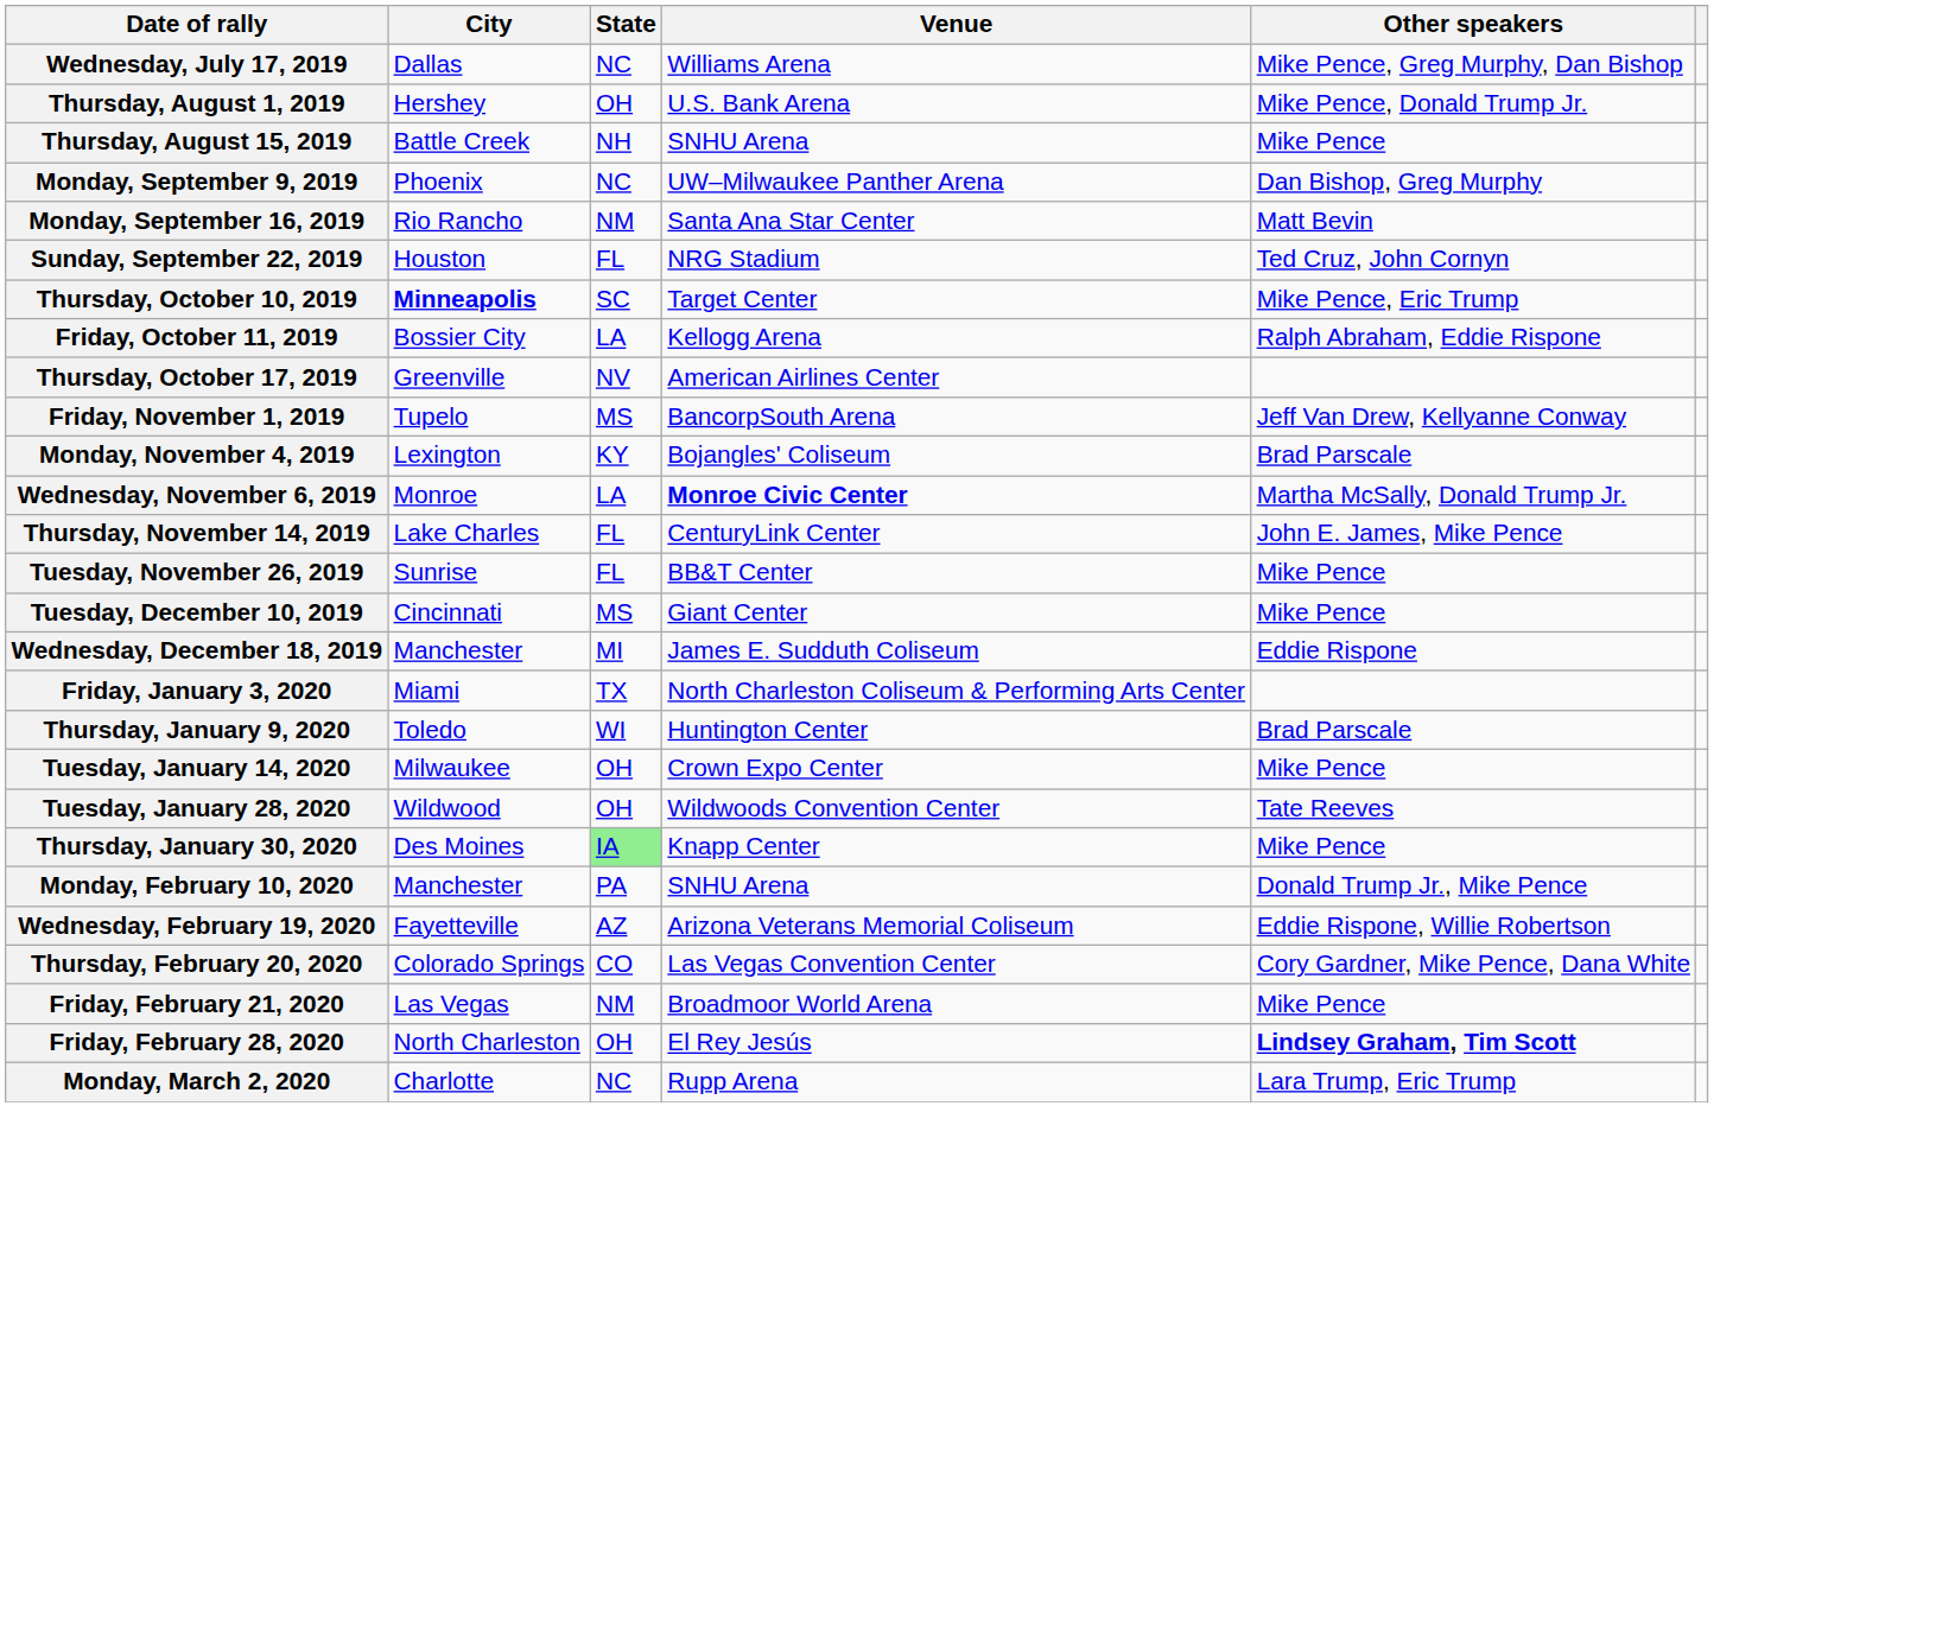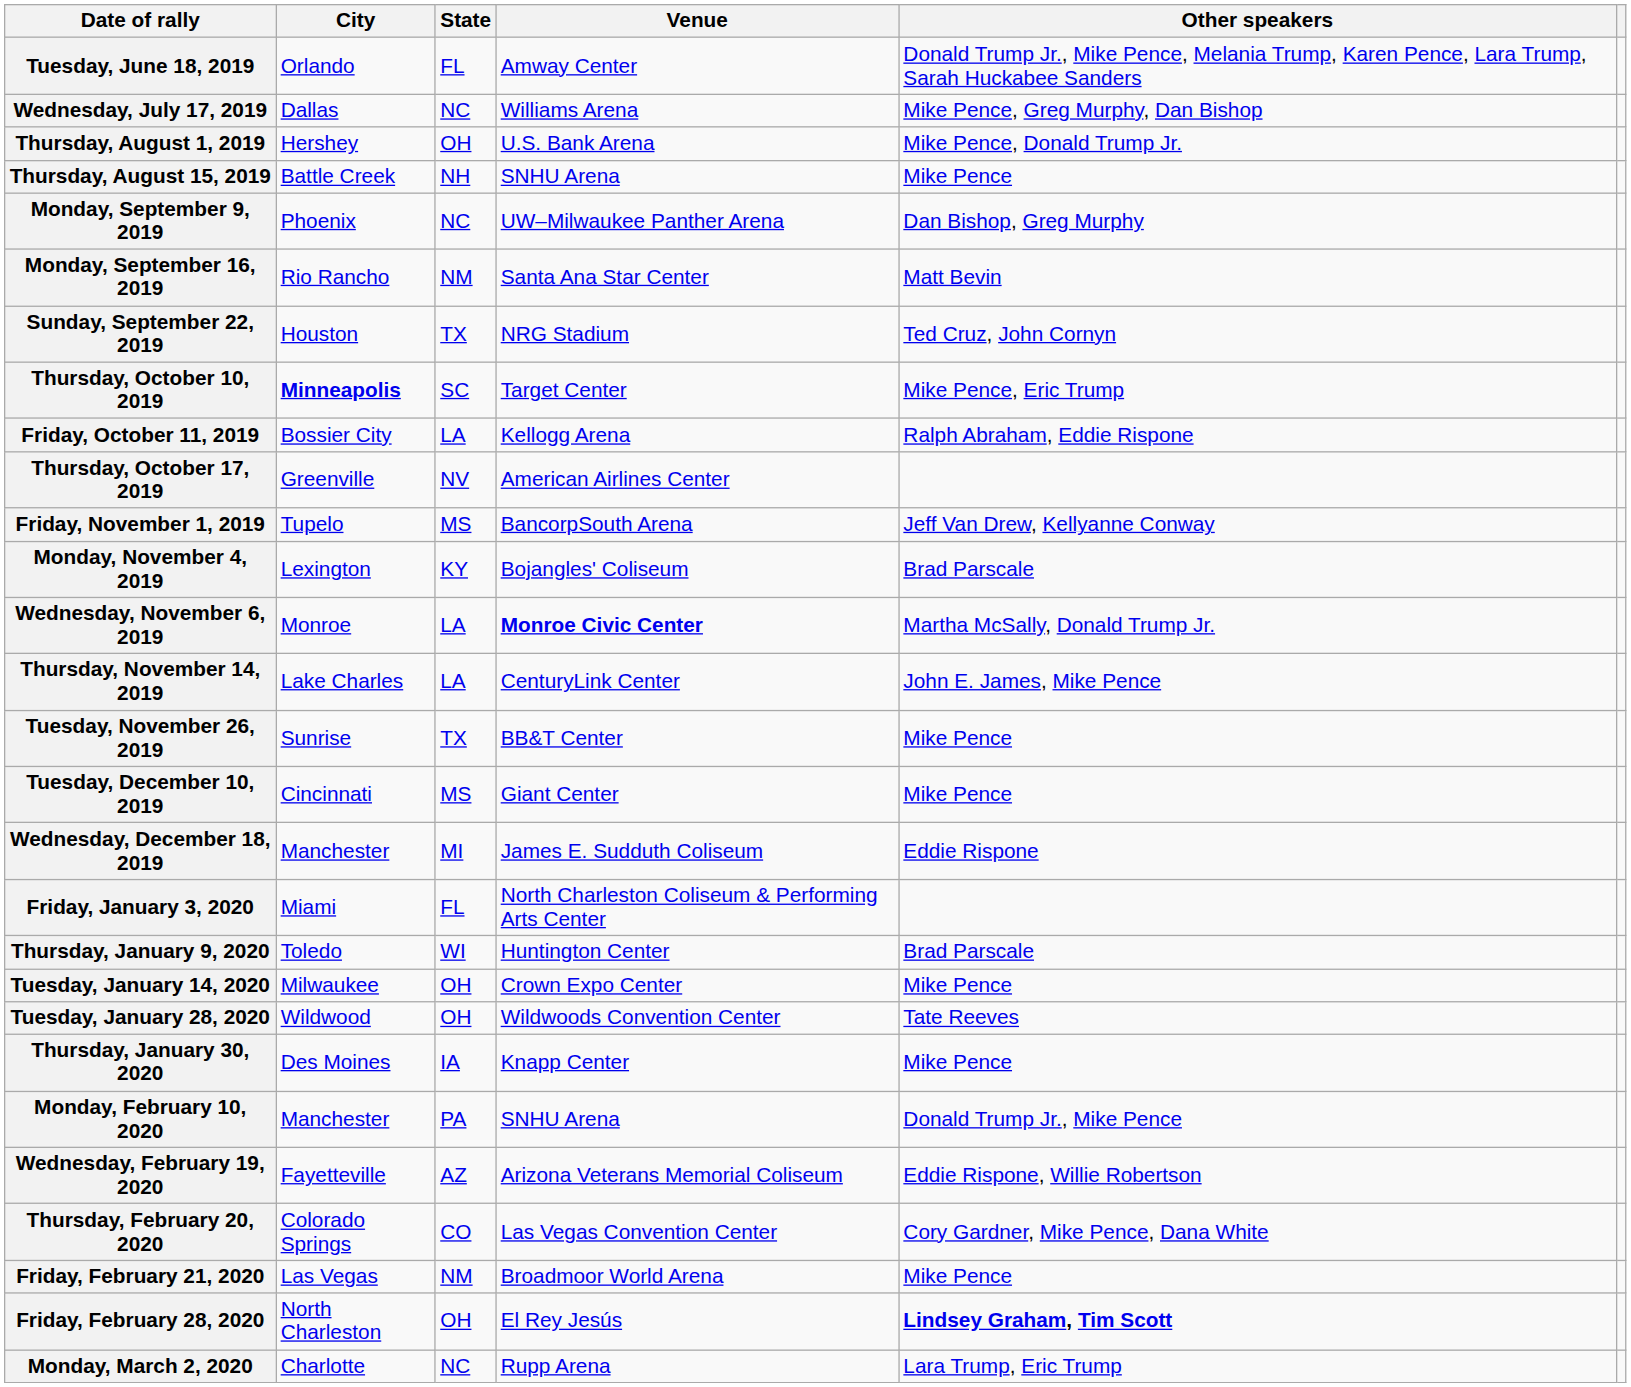 <table class="wikitable sortable">
 <tr>
 <th scope="col" style="text-align:center;">Date of rally</th>
 <th scope="col" style="text-align:center;">City</th>
 <th scope="col" style="text-align:center;">State</th>
 <th scope="col" style="text-align:center;">Venue</th>
 <th scope="col" style="text-align:center;">Other speakers</th>
 <th></th>
+</tr>
+<tr>
+<th scope="row">Tuesday, June 18, 2019</th>
+<td><a href='#'>Orlando</a></td>
+<td><a href='#'>FL</a></td>
+<td><a href='#'>Amway Center</a></td>
+<td><a href='#'>Donald Trump Jr.</a>, <a href='#'>Mike Pence</a>, <a href='#'>Melania Trump</a>, <a href='#'>Karen Pence</a>, <a href='#'>Lara Trump</a>, <a href='#'>Sarah Huckabee Sanders</a></td>
+<td></td>
 </tr>
 <tr>
 <th scope="row">Wednesday, July 17, 2019</th>
 <td><a href='#'>Dallas</a></td>
 <td><a href='#'>NC</a></td>
 <td><a href='#'>Williams Arena</a></td>
 <td><a href='#'>Mike Pence</a>, <a href='#'>Greg Murphy</a>, <a href='#'>Dan Bishop</a></td>
 <td></td>
 </tr>
 <tr>
 <th scope="row">Thursday, August 1, 2019</th>
 <td><a href='#'>Hershey</a></td>
 <td><a href='#'>OH</a></td>
 <td><a href='#'>U.S. Bank Arena</a></td>
 <td><a href='#'>Mike Pence</a>, <a href='#'>Donald Trump Jr.</a></td>
 <td></td>
 </tr>
 <tr>
 <th scope="row">Thursday, August 15, 2019</th>
 <td><a href='#'>Battle Creek</a></td>
 <td><a href='#'>NH</a></td>
 <td><a href='#'>SNHU Arena</a></td>
 <td><a href='#'>Mike Pence</a></td>
 <td></td>
 </tr>
 <tr>
 <th scope="row">Monday, September 9, 2019</th>
 <td><a href='#'>Phoenix</a></td>
 <td><a href='#'>NC</a></td>
 <td><a href='#'>UW–Milwaukee Panther Arena</a></td>
 <td><a href='#'>Dan Bishop</a>, <a href='#'>Greg Murphy</a></td>
 <td></td>
 </tr>
 <tr>
 <th scope="row">Monday, September 16, 2019</th>
 <td><a href='#'>Rio Rancho</a></td>
 <td><a href='#'>NM</a></td>
 <td><a href='#'>Santa Ana Star Center</a></td>
 <td><a href='#'>Matt Bevin</a></td>
 <td></td>
 </tr>
 <tr>
 <th scope="row">Sunday, September 22, 2019</th>
 <td><a href='#'>Houston</a></td>
-<td><a href='#'>FL</a></td>
+<td><a href='#'>TX</a></td>
 <td><a href='#'>NRG Stadium</a></td>
 <td><a href='#'>Ted Cruz</a>, <a href='#'>John Cornyn</a></td>
 <td></td>
 </tr>
 <tr>
 <th scope="row">Thursday, October 10, 2019</th>
 <td><strong><a href='#'>Minneapolis</a></strong></td>
 <td><a href='#'>SC</a></td>
 <td><a href='#'>Target Center</a></td>
 <td><a href='#'>Mike Pence</a>, <a href='#'>Eric Trump</a></td>
 <td></td>
 </tr>
 <tr>
 <th scope="row">Friday, October 11, 2019</th>
 <td><a href='#'>Bossier City</a></td>
 <td><a href='#'>LA</a></td>
 <td><a href='#'>Kellogg Arena</a></td>
 <td><a href='#'>Ralph Abraham</a>, <a href='#'>Eddie Rispone</a></td>
 <td></td>
 </tr>
 <tr>
 <th scope="row">Thursday, October 17, 2019</th>
 <td><a href='#'>Greenville</a></td>
 <td><a href='#'>NV</a></td>
 <td><a href='#'>American Airlines Center</a></td>
 <td></td>
 <td></td>
 </tr>
 <tr>
 <th scope="row">Friday, November 1, 2019</th>
 <td><a href='#'>Tupelo</a></td>
 <td><a href='#'>MS</a></td>
 <td><a href='#'>BancorpSouth Arena</a></td>
 <td><a href='#'>Jeff Van Drew</a>, <a href='#'>Kellyanne Conway</a></td>
 <td></td>
 </tr>
 <tr>
 <th scope="row">Monday, November 4, 2019</th>
 <td><a href='#'>Lexington</a></td>
 <td><a href='#'>KY</a></td>
 <td><a href='#'>Bojangles' Coliseum</a></td>
 <td><a href='#'>Brad Parscale</a></td>
 <td></td>
 </tr>
 <tr>
 <th scope="row">Wednesday, November 6, 2019</th>
 <td><a href='#'>Monroe</a></td>
 <td><a href='#'>LA</a></td>
 <td><strong><a href='#'>Monroe Civic Center</a></strong></td>
 <td><a href='#'>Martha McSally</a>, <a href='#'>Donald Trump Jr.</a></td>
 <td></td>
 </tr>
 <tr>
 <th scope="row">Thursday, November 14, 2019</th>
 <td><a href='#'>Lake Charles</a></td>
-<td><a href='#'>FL</a></td>
+<td><a href='#'>LA</a></td>
 <td><a href='#'>CenturyLink Center</a></td>
 <td><a href='#'>John E. James</a>, <a href='#'>Mike Pence</a></td>
 <td></td>
 </tr>
 <tr>
 <th scope="row">Tuesday, November 26, 2019</th>
 <td><a href='#'>Sunrise</a></td>
-<td><a href='#'>FL</a></td>
+<td><a href='#'>TX</a></td>
 <td><a href='#'>BB&T Center</a></td>
 <td><a href='#'>Mike Pence</a></td>
 <td></td>
 </tr>
 <tr>
 <th scope="row">Tuesday, December 10, 2019</th>
 <td><a href='#'>Cincinnati</a></td>
 <td><a href='#'>MS</a></td>
 <td><a href='#'>Giant Center</a></td>
 <td><a href='#'>Mike Pence</a></td>
 <td></td>
 </tr>
 <tr>
 <th scope="row">Wednesday, December 18, 2019</th>
 <td><a href='#'>Manchester</a></td>
 <td><a href='#'>MI</a></td>
 <td><a href='#'>James E. Sudduth Coliseum</a></td>
 <td><a href='#'>Eddie Rispone</a></td>
 <td></td>
 </tr>
 <tr>
 <th scope="row">Friday, January 3, 2020</th>
 <td><a href='#'>Miami</a></td>
-<td><a href='#'>TX</a></td>
+<td><a href='#'>FL</a></td>
 <td><a href='#'>North Charleston Coliseum & Performing Arts Center</a></td>
 <td></td>
 <td></td>
 </tr>
 <tr>
 <th scope="row">Thursday, January 9, 2020</th>
 <td><a href='#'>Toledo</a></td>
 <td><a href='#'>WI</a></td>
 <td><a href='#'>Huntington Center</a></td>
 <td><a href='#'>Brad Parscale</a></td>
 <td></td>
 </tr>
 <tr>
 <th scope="row">Tuesday, January 14, 2020</th>
 <td><a href='#'>Milwaukee</a></td>
 <td><a href='#'>OH</a></td>
 <td><a href='#'>Crown Expo Center</a></td>
 <td><a href='#'>Mike Pence</a></td>
 <td></td>
 </tr>
 <tr>
 <th scope="row">Tuesday, January 28, 2020</th>
 <td><a href='#'>Wildwood</a></td>
 <td><a href='#'>OH</a></td>
 <td><a href='#'>Wildwoods Convention Center</a></td>
 <td><a href='#'>Tate Reeves</a></td>
 <td></td>
 </tr>
 <tr>
 <th scope="row">Thursday, January 30, 2020</th>
 <td><a href='#'>Des Moines</a></td>
-<td style="background: lightgreen;"><a href='#'>IA</a></td>
+<td><a href='#'>IA</a></td>
 <td><a href='#'>Knapp Center</a></td>
 <td><a href='#'>Mike Pence</a></td>
 <td></td>
 </tr>
 <tr>
 <th scope="row">Monday, February 10, 2020</th>
 <td><a href='#'>Manchester</a></td>
 <td><a href='#'>PA</a></td>
 <td><a href='#'>SNHU Arena</a></td>
 <td><a href='#'>Donald Trump Jr.</a>, <a href='#'>Mike Pence</a></td>
 <td></td>
 </tr>
 <tr>
 <th scope="row">Wednesday, February 19, 2020</th>
 <td><a href='#'>Fayetteville</a></td>
 <td><a href='#'>AZ</a></td>
 <td><a href='#'>Arizona Veterans Memorial Coliseum</a></td>
 <td><a href='#'>Eddie Rispone</a>, <a href='#'>Willie Robertson</a></td>
 <td></td>
 </tr>
 <tr>
 <th scope="row">Thursday, February 20, 2020</th>
 <td><a href='#'>Colorado Springs</a></td>
 <td><a href='#'>CO</a></td>
 <td><a href='#'>Las Vegas Convention Center</a></td>
 <td><a href='#'>Cory Gardner</a>, <a href='#'>Mike Pence</a>, <a href='#'>Dana White</a></td>
 <td></td>
 </tr>
 <tr>
 <th scope="row">Friday, February 21, 2020</th>
 <td><a href='#'>Las Vegas</a></td>
 <td><a href='#'>NM</a></td>
 <td><a href='#'>Broadmoor World Arena</a></td>
 <td><a href='#'>Mike Pence</a></td>
 <td></td>
 </tr>
 <tr>
 <th scope="row">Friday, February 28, 2020</th>
 <td><a href='#'>North Charleston</a></td>
 <td><a href='#'>OH</a></td>
 <td><a href='#'>El Rey Jesús</a></td>
 <td><strong><a href='#'>Lindsey Graham</a>, <a href='#'>Tim Scott</a></strong></td>
 <td></td>
 </tr>
 <tr>
 <th scope="row">Monday, March 2, 2020</th>
 <td><a href='#'>Charlotte</a></td>
 <td><a href='#'>NC</a></td>
 <td><a href='#'>Rupp Arena</a></td>
 <td><a href='#'>Lara Trump</a>, <a href='#'>Eric Trump</a></td>
 <td></td>
 </tr>
 </table>
